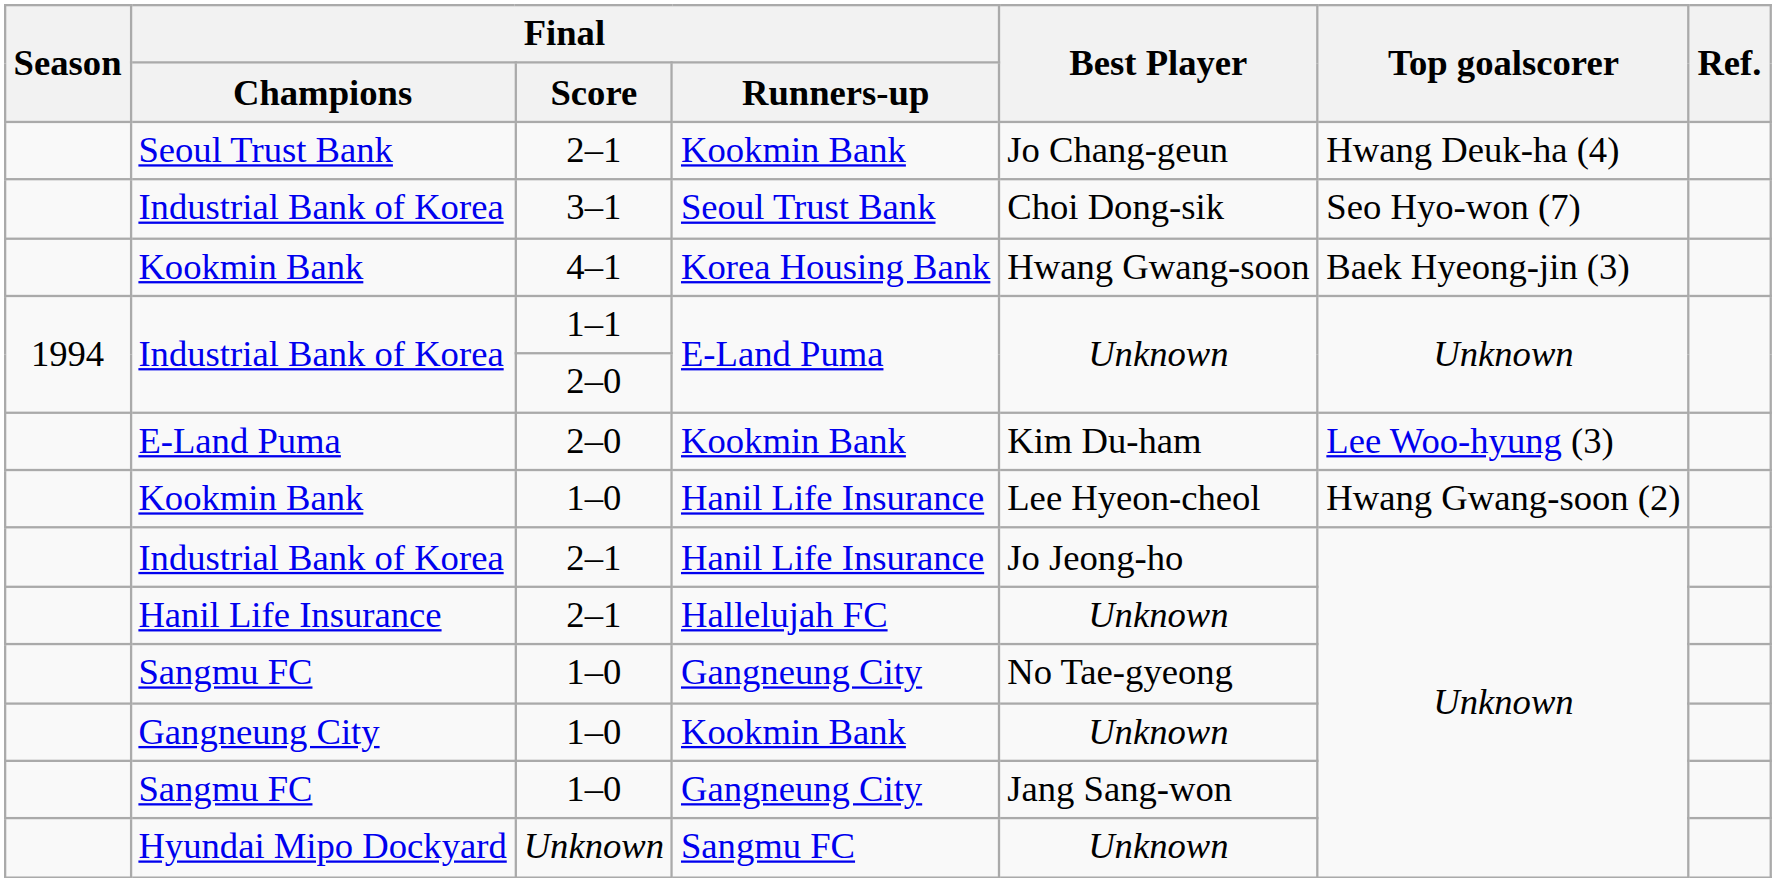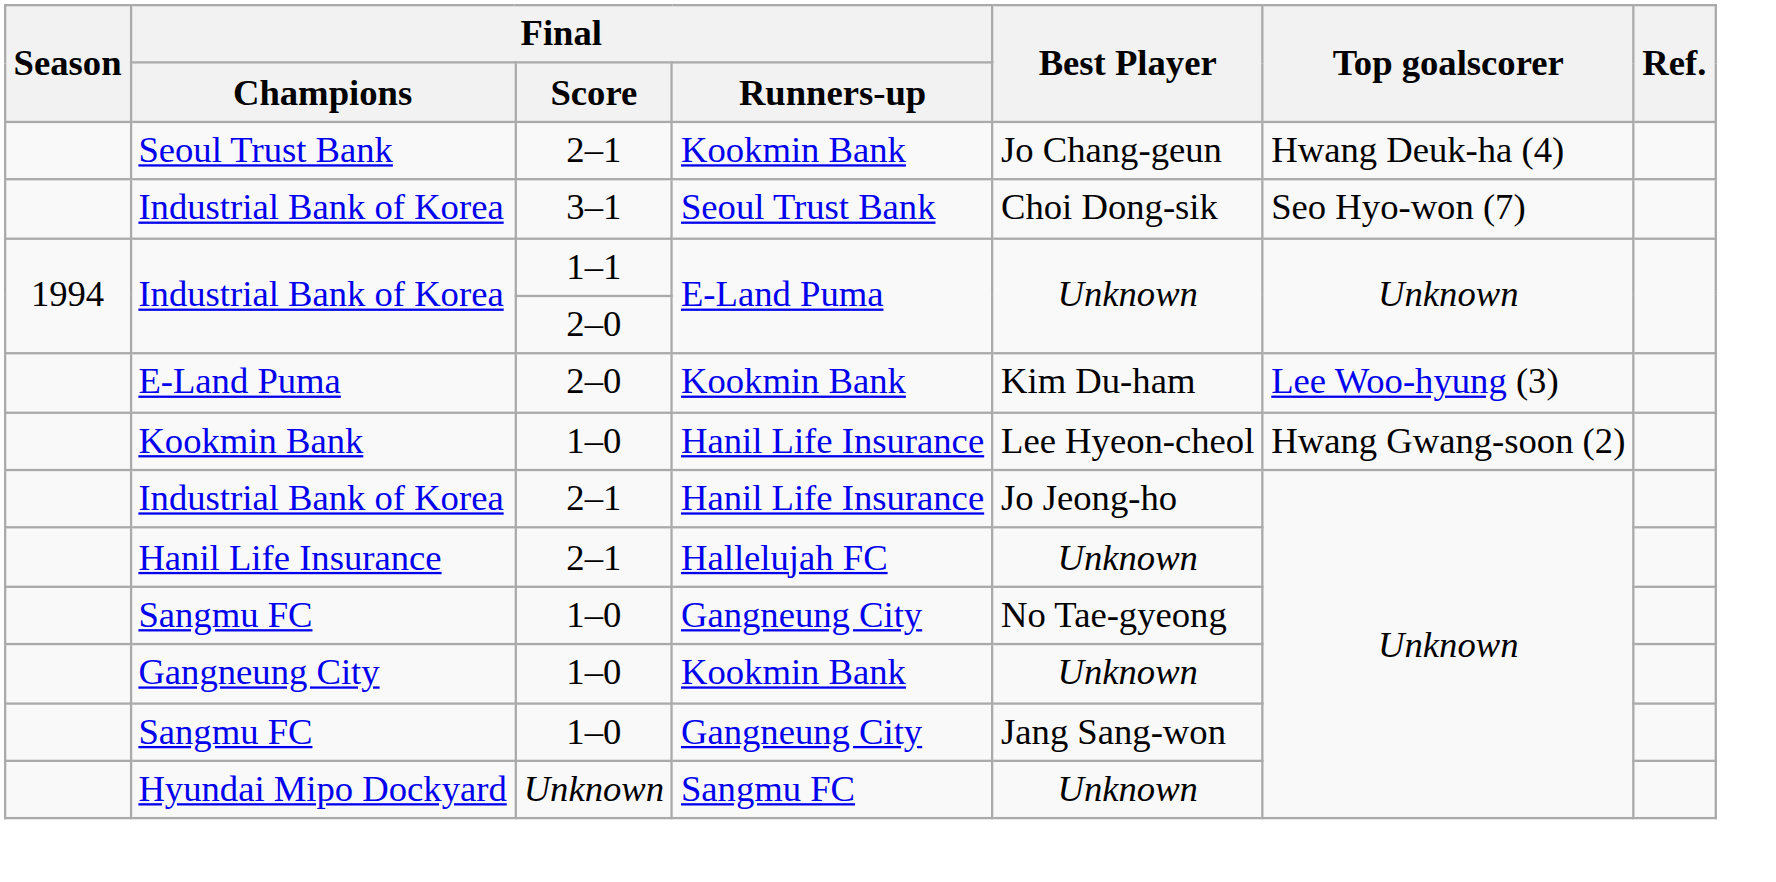 <table class="wikitable">
 <tr>
 <th rowspan="2">Season</th>
 <th colspan="3">Final</th>
 <th rowspan="2">Best Player</th>
 <th rowspan="2">Top goalscorer</th>
 <th rowspan="2">Ref.</th>
 </tr>
 <tr>
 <th>Champions</th>
 <th>Score</th>
 <th>Runners-up</th>
 </tr>
 <tr>
 <td></td>
 <td><a href='#'>Seoul Trust Bank</a></td>
 <td align="center">2–1</td>
 <td><a href='#'>Kookmin Bank</a></td>
 <td>Jo Chang-geun</td>
 <td>Hwang Deuk-ha (4)</td>
 <td></td>
 </tr>
 <tr>
 <td></td>
 <td><a href='#'>Industrial Bank of Korea</a></td>
 <td align="center">3–1</td>
 <td><a href='#'>Seoul Trust Bank</a></td>
 <td>Choi Dong-sik</td>
 <td>Seo Hyo-won (7)</td>
-<td></td>
-</tr>
-<tr>
-<td></td>
-<td><a href='#'>Kookmin Bank</a></td>
-<td align="center">4–1 </td>
-<td><a href='#'>Korea Housing Bank</a></td>
-<td>Hwang Gwang-soon</td>
-<td>Baek Hyeong-jin (3)</td>
 <td></td>
 </tr>
 <tr>
 <td rowspan="2" align="center">1994</td>
 <td rowspan="2"><a href='#'>Industrial Bank of Korea</a></td>
 <td align="center">1–1</td>
 <td rowspan="2"><a href='#'>E-Land Puma</a></td>
 <td rowspan="2" align="center"><em>Unknown</em></td>
 <td rowspan="2" align="center"><em>Unknown</em></td>
 <td rowspan="2"></td>
 </tr>
 <tr>
 <td align="center">2–0</td>
 </tr>
 <tr>
 <td></td>
 <td><a href='#'>E-Land Puma</a></td>
 <td align="center">2–0</td>
 <td><a href='#'>Kookmin Bank</a></td>
 <td>Kim Du-ham</td>
 <td><a href='#'>Lee Woo-hyung</a> (3)</td>
 <td></td>
 </tr>
 <tr>
 <td></td>
 <td><a href='#'>Kookmin Bank</a></td>
 <td align="center">1–0</td>
 <td><a href='#'>Hanil Life Insurance</a></td>
 <td>Lee Hyeon-cheol</td>
 <td>Hwang Gwang-soon (2)</td>
 <td></td>
 </tr>
 <tr>
 <td></td>
 <td><a href='#'>Industrial Bank of Korea</a></td>
 <td align="center">2–1 </td>
 <td><a href='#'>Hanil Life Insurance</a></td>
 <td>Jo Jeong-ho</td>
 <td rowspan="6" align="center"><em>Unknown</em></td>
 <td></td>
 </tr>
 <tr>
 <td></td>
 <td><a href='#'>Hanil Life Insurance</a></td>
 <td align="center">2–1 </td>
 <td><a href='#'>Hallelujah FC</a></td>
 <td align="center"><em>Unknown</em></td>
 <td></td>
 </tr>
 <tr>
 <td></td>
 <td><a href='#'>Sangmu FC</a></td>
 <td align="center">1–0</td>
 <td><a href='#'>Gangneung City</a></td>
 <td>No Tae-gyeong</td>
 <td></td>
 </tr>
 <tr>
 <td></td>
 <td><a href='#'>Gangneung City</a></td>
 <td align="center">1–0</td>
 <td><a href='#'>Kookmin Bank</a></td>
 <td align="center"><em>Unknown</em></td>
 <td></td>
 </tr>
 <tr>
 <td></td>
 <td><a href='#'>Sangmu FC</a></td>
 <td align="center">1–0</td>
 <td><a href='#'>Gangneung City</a></td>
 <td>Jang Sang-won</td>
 <td></td>
 </tr>
 <tr>
 <td></td>
 <td><a href='#'>Hyundai Mipo Dockyard</a></td>
 <td align="center"><em>Unknown</em></td>
 <td><a href='#'>Sangmu FC</a></td>
 <td align="center"><em>Unknown</em></td>
 <td></td>
 </tr>
 </table>
